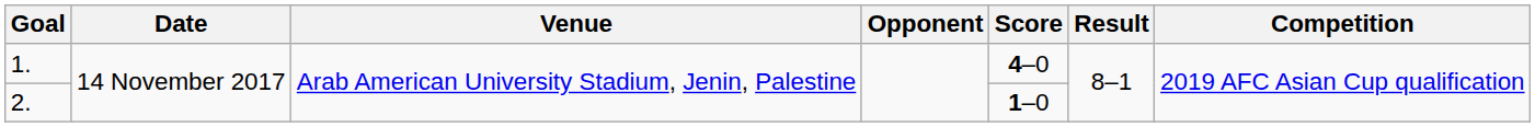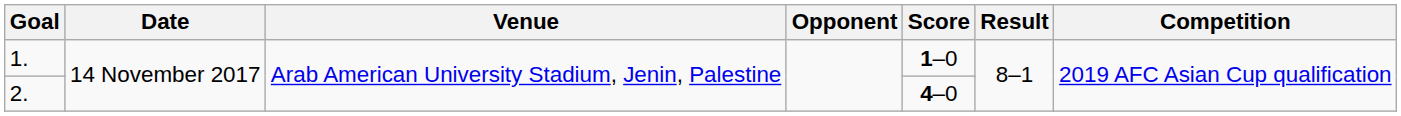 <table class="wikitable plainrowheaders sortable">
 <tr>
 <th>Goal</th>
 <th>Date</th>
 <th>Venue</th>
 <th>Opponent</th>
 <th>Score</th>
 <th>Result</th>
 <th>Competition</th>
 </tr>
 <tr>
 <td>1.</td>
 <td rowspan="2">14 November 2017</td>
 <td rowspan="2"><a href='#'>Arab American University Stadium</a>, <a href='#'>Jenin</a>, <a href='#'>Palestine</a></td>
 <td rowspan="2"></td>
-<td align=center><strong>4</strong>–0</td>
+<td align=center><strong>1</strong>–0</td>
 <td rowspan="2" style="text-align:center">8–1</td>
 <td rowspan="2"><a href='#'>2019 AFC Asian Cup qualification</a></td>
 </tr>
 <tr>
 <td>2.</td>
-<td align=center><strong>1</strong>–0</td>
+<td align=center><strong>4</strong>–0</td>
 </tr>
 </table>
